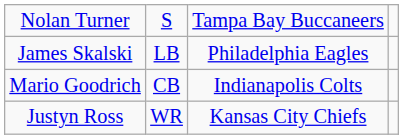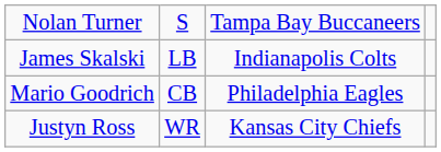 <table class="wikitable" style="text-align:center">
 <tr>
 <td><a href='#'>Nolan Turner</a></td>
 <td><a href='#'>S</a></td>
 <td><a href='#'>Tampa Bay Buccaneers</a></td>
 <td></td>
 </tr>
 <tr>
 <td><a href='#'>James Skalski</a></td>
 <td><a href='#'>LB</a></td>
-<td><a href='#'>Philadelphia Eagles</a></td>
+<td><a href='#'>Indianapolis Colts</a></td>
 <td></td>
 </tr>
 <tr>
 <td><a href='#'>Mario Goodrich</a></td>
 <td><a href='#'>CB</a></td>
-<td><a href='#'>Indianapolis Colts</a></td>
+<td><a href='#'>Philadelphia Eagles</a></td>
 <td></td>
 </tr>
 <tr>
 <td><a href='#'>Justyn Ross</a></td>
 <td><a href='#'>WR</a></td>
 <td><a href='#'>Kansas City Chiefs</a></td>
 <td></td>
 </tr>
 </table>
